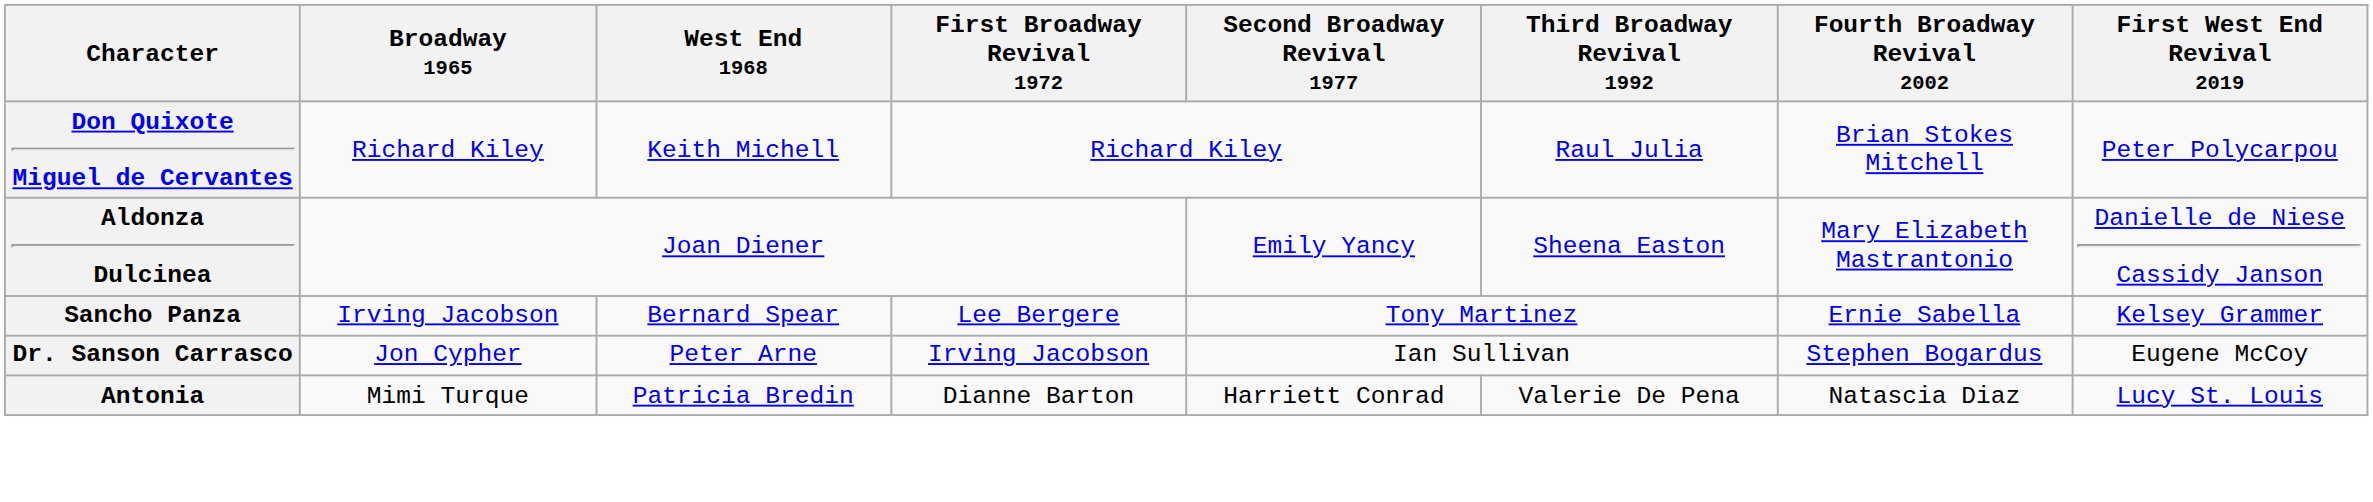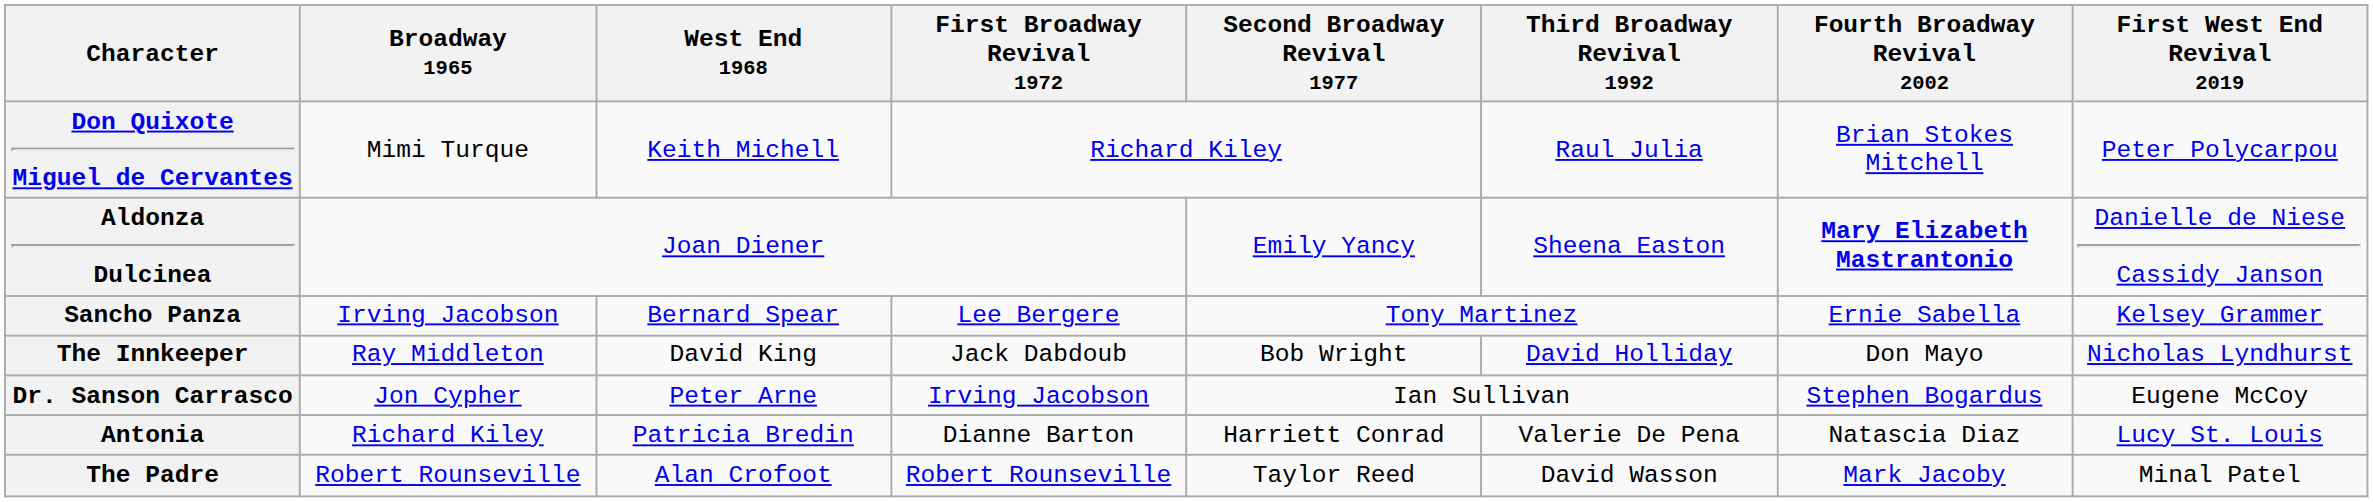 <table class="wikitable">
 <tr>
 <th style="width:10%;">Character</th>
 <th style="width:10%;">Broadway <br> <small>1965</small></th>
 <th style="width:10%;">West End <br> <small>1968</small></th>
 <th style="width:10%;">First Broadway Revival <br> <small>1972</small></th>
 <th style="width:10%;">Second Broadway Revival <br> <small>1977</small></th>
 <th style="width:10%;">Third Broadway Revival <br> <small>1992</small></th>
 <th style="width:10%;">Fourth Broadway Revival <br> <small>2002</small></th>
 <th style="width:10%;">First West End Revival <br> <small>2019</small></th>
 </tr>
 <tr>
 <th><a href='#'>Don Quixote</a><hr><a href='#'>Miguel de Cervantes</a></th>
-<td style="text-align:center;"><a href='#'>Richard Kiley</a></td>
+<td style="text-align:center;">Mimi Turque</td>
 <td style="text-align:center;"><a href='#'>Keith Michell</a></td>
 <td colspan="2" style="text-align:center;"><a href='#'>Richard Kiley</a></td>
 <td style="text-align:center;"><a href='#'>Raul Julia</a></td>
 <td style="text-align:center;"><a href='#'>Brian Stokes Mitchell</a></td>
 <td style="text-align:center;"><a href='#'>Peter Polycarpou</a></td>
 </tr>
 <tr>
 <th>Aldonza<hr>Dulcinea</th>
 <td colspan="3" style="text-align:center;"><a href='#'>Joan Diener</a></td>
 <td style="text-align:center;"><a href='#'>Emily Yancy</a></td>
 <td style="text-align:center;"><a href='#'>Sheena Easton</a></td>
-<td style="text-align:center;"><a href='#'>Mary Elizabeth Mastrantonio</a></td>
+<td style="text-align:center;"><strong><a href='#'>Mary Elizabeth Mastrantonio</a></strong></td>
 <td style="text-align:center;"><a href='#'>Danielle de Niese</a><hr><a href='#'>Cassidy Janson</a></td>
 </tr>
 <tr>
 <th>Sancho Panza</th>
 <td style="text-align:center;"><a href='#'>Irving Jacobson</a></td>
 <td style="text-align:center;"><a href='#'>Bernard Spear</a></td>
 <td style="text-align:center;"><a href='#'>Lee Bergere</a></td>
 <td colspan="2" style="text-align:center;"><a href='#'>Tony Martinez</a></td>
 <td style="text-align:center;"><a href='#'>Ernie Sabella</a></td>
 <td style="text-align:center;"><a href='#'>Kelsey Grammer</a></td>
 </tr>
 <tr>
+<th>The Innkeeper</th>
+<td style="text-align:center;"><a href='#'>Ray Middleton</a></td>
+<td style="text-align:center;">David King</td>
+<td style="text-align:center;">Jack Dabdoub</td>
+<td style="text-align:center;">Bob Wright</td>
+<td style="text-align:center;"><a href='#'>David Holliday</a></td>
+<td style="text-align:center;">Don Mayo</td>
+<td style="text-align:center;"><a href='#'>Nicholas Lyndhurst</a></td>
+</tr>
+<tr>
 <th>Dr. Sanson Carrasco</th>
 <td style="text-align:center;"><a href='#'>Jon Cypher</a></td>
 <td style="text-align:center;"><a href='#'>Peter Arne</a></td>
 <td style="text-align:center;"><a href='#'>Irving Jacobson</a></td>
 <td colspan="2" style="text-align:center;">Ian Sullivan</td>
 <td style="text-align:center;"><a href='#'>Stephen Bogardus</a></td>
 <td style="text-align:center;">Eugene McCoy</td>
 </tr>
 <tr>
 <th>Antonia</th>
-<td style="text-align:center;">Mimi Turque</td>
+<td style="text-align:center;"><a href='#'>Richard Kiley</a></td>
 <td style="text-align:center;"><a href='#'>Patricia Bredin</a></td>
 <td style="text-align:center;">Dianne Barton</td>
 <td style="text-align:center;">Harriett Conrad</td>
 <td style="text-align:center;">Valerie De Pena</td>
 <td style="text-align:center;">Natascia Diaz</td>
 <td style="text-align:center;"><a href='#'>Lucy St. Louis</a></td>
 </tr>
+<tr>
+<th>The Padre</th>
+<td style="text-align:center;"><a href='#'>Robert Rounseville</a></td>
+<td style="text-align:center;"><a href='#'>Alan Crofoot</a></td>
+<td style="text-align:center;"><a href='#'>Robert Rounseville</a></td>
+<td style="text-align:center;">Taylor Reed</td>
+<td style="text-align:center;">David Wasson</td>
+<td style="text-align:center;"><a href='#'>Mark Jacoby</a></td>
+<td style="text-align:center;">Minal Patel</td>
+</tr>
 </table>
